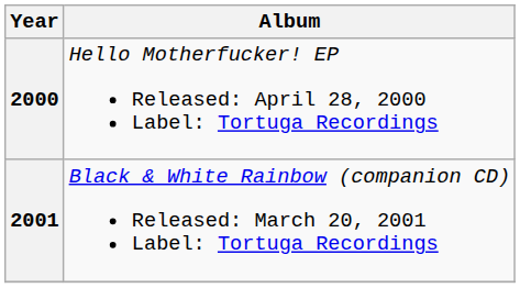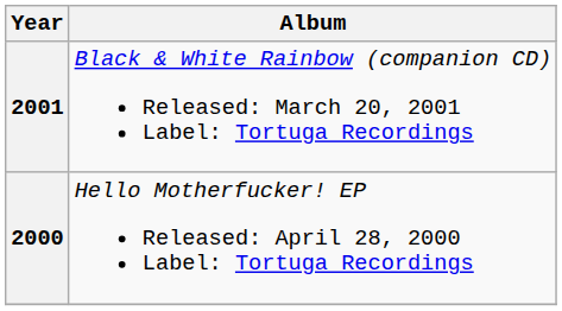 <table class="wikitable">
 <tr>
 <th>Year</th>
 <th>Album</th>
 </tr>
 <tr>
+<th bgcolor="#E7EBEE">2001</th>
+<td><em><a href='#'>Black & White Rainbow</a> (companion CD)</em><br><ul><li>Released: March 20, 2001</li><li>Label: <a href='#'>Tortuga Recordings</a></li></ul></td>
+</tr>
+<tr>
 <th bgcolor="#E7EBEE">2000</th>
 <td><em>Hello Motherfucker! EP</em><br><ul><li>Released: April 28, 2000</li><li>Label: <a href='#'>Tortuga Recordings</a></li></ul></td>
 </tr>
 <tr>
-<th bgcolor="#E7EBEE">2001</th>
-<td><em><a href='#'>Black & White Rainbow</a> (companion CD)</em><br><ul><li>Released: March 20, 2001</li><li>Label: <a href='#'>Tortuga Recordings</a></li></ul></td>
-</tr>
-<tr>
 </tr>
 </table>
